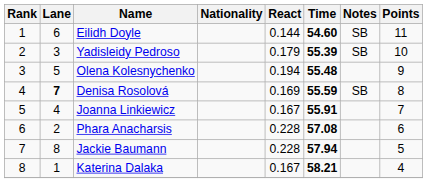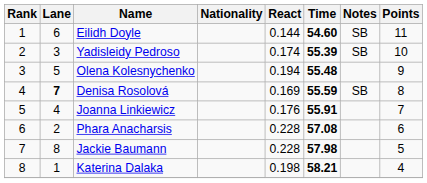 <table class="wikitable sortable" style="text-align:center">
 <tr>
 <th>Rank</th>
 <th>Lane</th>
 <th>Name</th>
 <th>Nationality</th>
 <th>React</th>
 <th>Time</th>
 <th>Notes</th>
 <th>Points</th>
 </tr>
 <tr>
 <td>1</td>
 <td>6</td>
 <td align=left><a href='#'>Eilidh Doyle</a></td>
 <td align=left></td>
 <td>0.144</td>
 <td><strong>54.60</strong></td>
 <td>SB</td>
 <td>11</td>
 </tr>
 <tr>
 <td>2</td>
 <td>3</td>
 <td align=left><a href='#'>Yadisleidy Pedroso</a></td>
 <td align=left></td>
-<td>0.179</td>
+<td>0.174</td>
 <td><strong>55.39</strong></td>
 <td>SB</td>
 <td>10</td>
 </tr>
 <tr>
 <td>3</td>
 <td>5</td>
 <td align=left><a href='#'>Olena Kolesnychenko</a></td>
 <td align=left></td>
 <td>0.194</td>
 <td><strong>55.48</strong></td>
 <td></td>
 <td>9</td>
 </tr>
 <tr>
 <td>4</td>
 <td><strong>7</strong></td>
 <td align=left><a href='#'>Denisa Rosolová</a></td>
 <td align=left></td>
 <td>0.169</td>
 <td><strong>55.59</strong></td>
 <td>SB</td>
 <td>8</td>
 </tr>
 <tr>
 <td>5</td>
 <td>4</td>
 <td align=left><a href='#'>Joanna Linkiewicz</a></td>
 <td align=left></td>
-<td>0.167</td>
+<td>0.176</td>
 <td><strong>55.91</strong></td>
 <td></td>
 <td>7</td>
 </tr>
 <tr>
 <td>6</td>
 <td>2</td>
 <td align=left><a href='#'>Phara Anacharsis</a></td>
 <td align=left></td>
 <td>0.228</td>
 <td><strong>57.08</strong></td>
 <td></td>
 <td>6</td>
 </tr>
 <tr>
 <td>7</td>
 <td>8</td>
 <td align=left><a href='#'>Jackie Baumann</a></td>
 <td align=left></td>
 <td>0.228</td>
-<td><strong>57.94</strong></td>
+<td><strong>57.98</strong></td>
 <td></td>
 <td>5</td>
 </tr>
 <tr>
 <td>8</td>
 <td>1</td>
 <td align=left><a href='#'>Katerina Dalaka</a></td>
 <td align=left></td>
-<td>0.167</td>
+<td>0.198</td>
 <td><strong>58.21</strong></td>
 <td></td>
 <td>4</td>
 </tr>
 <tr>
 </tr>
 </table>
